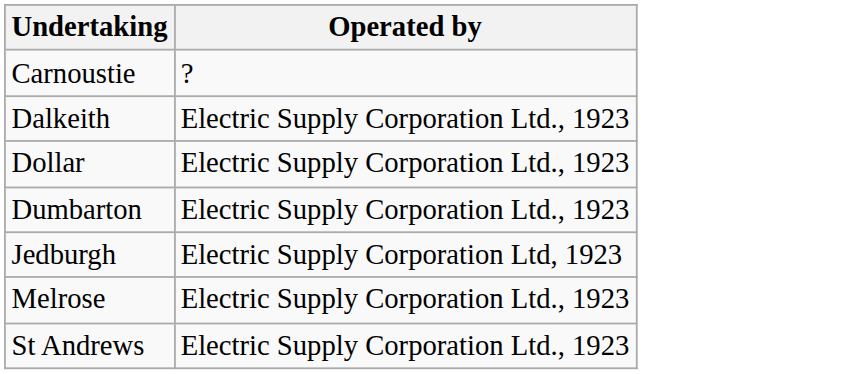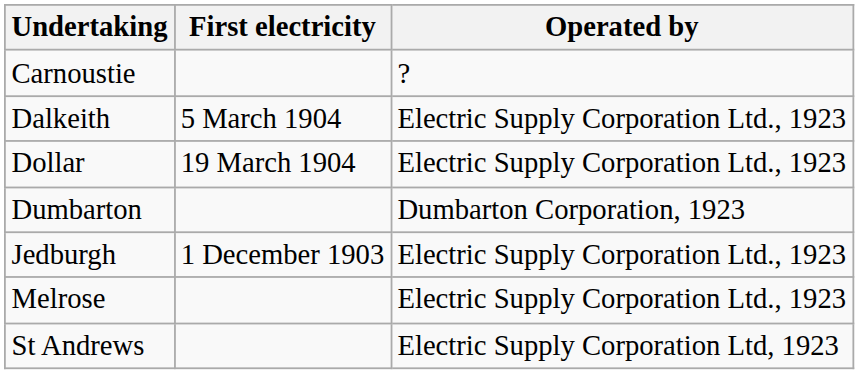 <table class="wikitable">
 <tr>
 <th>Undertaking</th>
+<th>First electricity</th>
 <th>Operated by</th>
 </tr>
 <tr>
 <td>Carnoustie</td>
+<td></td>
 <td>?</td>
 </tr>
 <tr>
 <td>Dalkeith</td>
+<td>5 March 1904</td>
 <td>Electric Supply Corporation Ltd.,  1923</td>
 </tr>
 <tr>
 <td>Dollar</td>
+<td>19 March 1904</td>
 <td>Electric Supply Corporation Ltd.,  1923</td>
 </tr>
 <tr>
 <td>Dumbarton</td>
+<td></td>
+<td>Dumbarton Corporation, 1923</td>
+</tr>
+<tr>
+<td>Jedburgh</td>
+<td>1 December 1903</td>
 <td>Electric Supply Corporation Ltd.,  1923</td>
 </tr>
 <tr>
-<td>Jedburgh</td>
-<td>Electric Supply Corporation Ltd,  1923</td>
-</tr>
-<tr>
 <td>Melrose</td>
+<td></td>
 <td>Electric Supply Corporation Ltd.,  1923</td>
 </tr>
 <tr>
 <td>St Andrews</td>
-<td>Electric Supply Corporation Ltd.,  1923</td>
+<td></td>
+<td>Electric Supply Corporation Ltd,  1923</td>
 </tr>
 </table>
